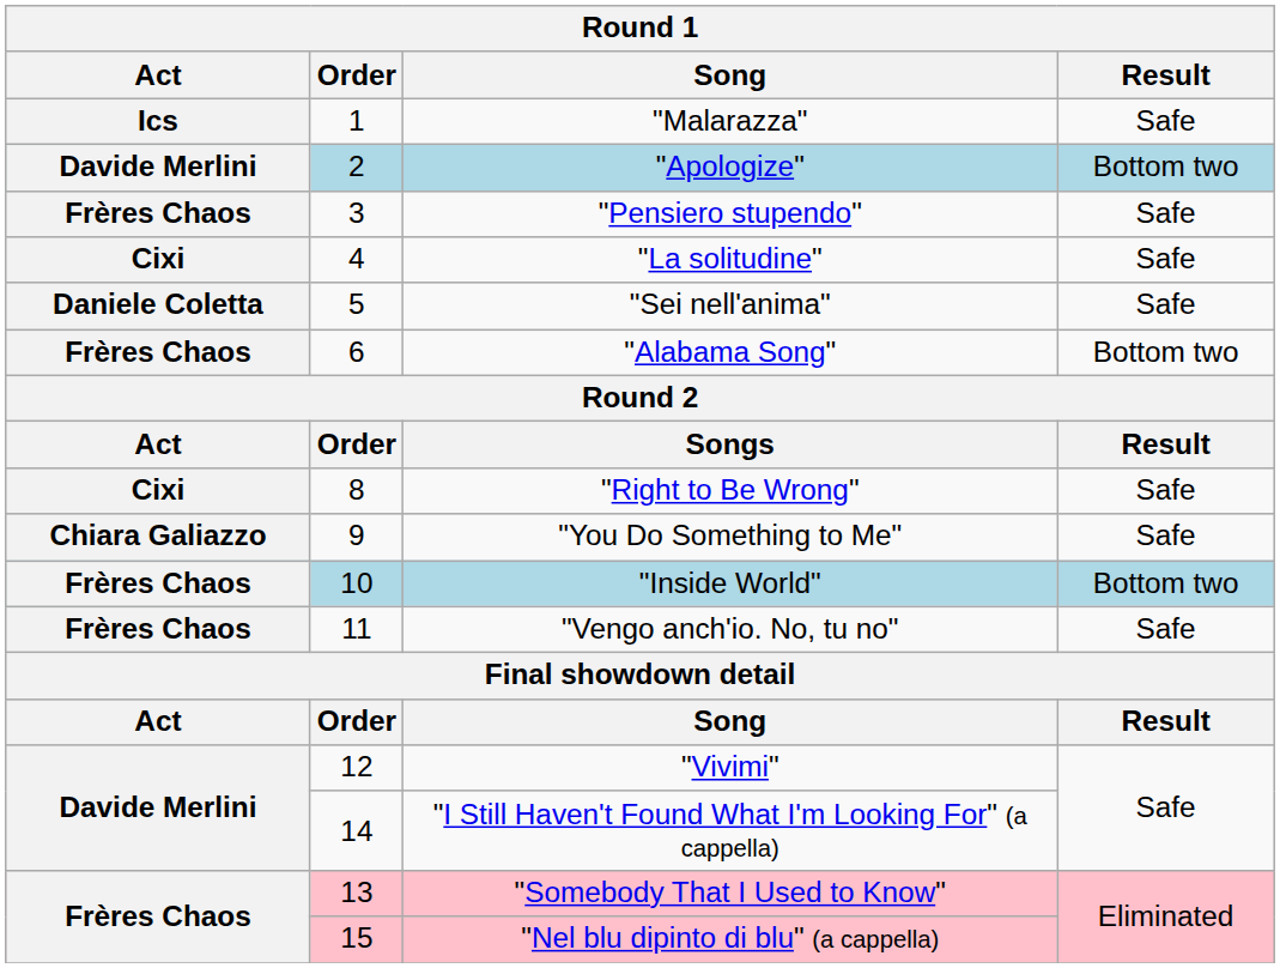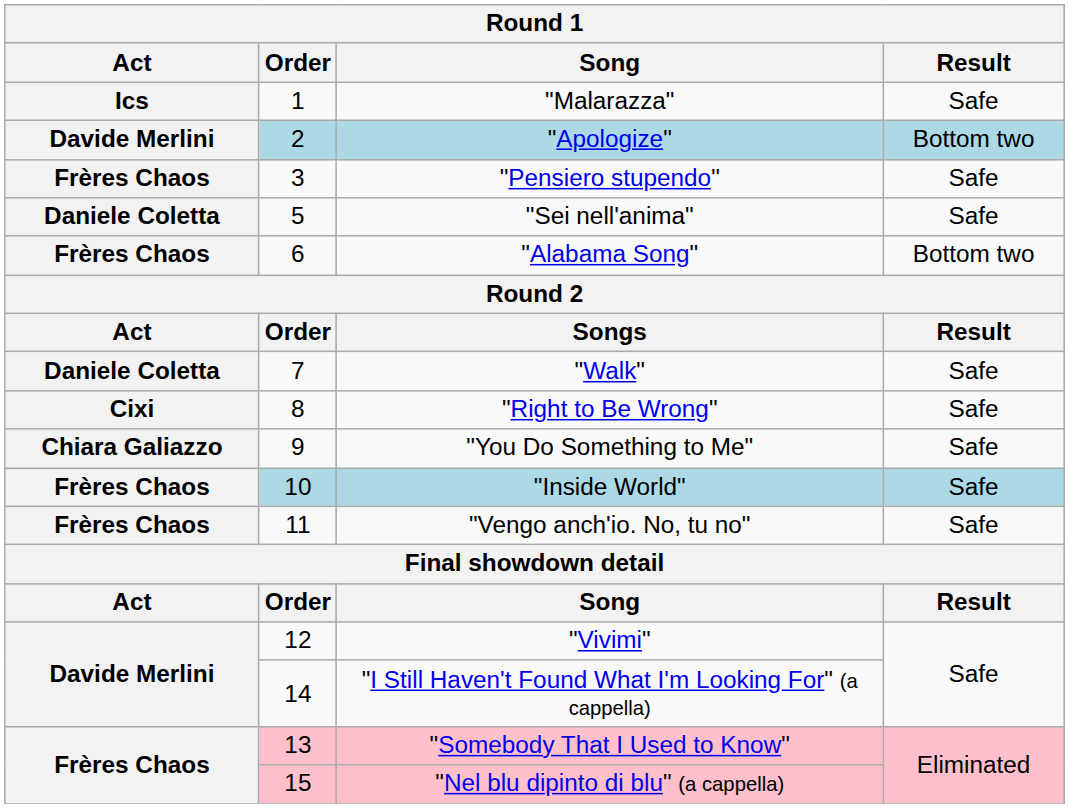 <table class="wikitable plainrowheaders" style="text-align:center;">
 <tr>
 <th colspan="4">Round 1</th>
 </tr>
 <tr>
 <th scope="col" style="width:10em;">Act</th>
 <th scope="col">Order</th>
 <th scope="col" style="width:22em;">Song</th>
 <th scope="col" style="width:7em;">Result</th>
 </tr>
 <tr>
 <th scope="row">Ics</th>
 <td>1</td>
 <td>"Malarazza"</td>
 <td>Safe</td>
 </tr>
 <tr style="background:lightblue;">
 <th scope="row">Davide Merlini</th>
 <td>2</td>
 <td>"<a href='#'>Apologize</a>"</td>
 <td>Bottom two</td>
 </tr>
 <tr>
 <th scope="row">Frères Chaos</th>
 <td>3</td>
 <td>"<a href='#'>Pensiero stupendo</a>"</td>
 <td>Safe</td>
 </tr>
 <tr>
-<th scope="row">Cixi</th>
-<td>4</td>
-<td>"<a href='#'>La solitudine</a>"</td>
-<td>Safe</td>
-</tr>
-<tr>
 <th scope="row">Daniele Coletta</th>
 <td>5</td>
 <td>"Sei nell'anima"</td>
 <td>Safe</td>
 </tr>
 <tr>
 <th scope="row">Frères Chaos</th>
 <td>6</td>
 <td>"<a href='#'>Alabama Song</a>"</td>
 <td>Bottom two</td>
 </tr>
 <tr>
 <th colspan="4">Round 2</th>
 </tr>
 <tr>
 <th scope="col" style="width:10em;">Act</th>
 <th scope="col">Order</th>
 <th scope="col" style="width:22em;">Songs</th>
 <th scope="col" style="width:7em;">Result</th>
 </tr>
 <tr>
+<th scope="row">Daniele Coletta</th>
+<td>7</td>
+<td>"<a href='#'>Walk</a>"</td>
+<td>Safe</td>
+</tr>
+<tr>
 <th scope="row">Cixi</th>
 <td>8</td>
 <td>"<a href='#'>Right to Be Wrong</a>"</td>
 <td>Safe</td>
 </tr>
 <tr>
 <th scope="row">Chiara Galiazzo</th>
 <td>9</td>
 <td>"You Do Something to Me"</td>
 <td>Safe</td>
 </tr>
 <tr style="background:lightblue;">
 <th scope="row">Frères Chaos</th>
 <td>10</td>
 <td>"Inside World"</td>
-<td>Bottom two</td>
+<td>Safe</td>
 </tr>
 <tr>
 <th scope="row">Frères Chaos</th>
 <td>11</td>
 <td>"Vengo anch'io. No, tu no"</td>
 <td>Safe</td>
 </tr>
 <tr>
 <th colspan="4">Final showdown detail</th>
 </tr>
 <tr>
 <th scope="col" style="width:10em;">Act</th>
 <th scope="col">Order</th>
 <th scope="col" style="width:22em;">Song</th>
 <th scope="col" style="width:7em;">Result</th>
 </tr>
 <tr>
 <th scope="row" rowspan="2">Davide Merlini</th>
 <td>12</td>
 <td>"<a href='#'>Vivimi</a>"</td>
 <td rowspan="2">Safe</td>
 </tr>
 <tr>
 <td>14</td>
 <td>"<a href='#'>I Still Haven't Found What I'm Looking For</a>" <small>(a cappella)</small></td>
 </tr>
 <tr style="background:pink;">
 <th scope="row" rowspan="2">Frères Chaos</th>
 <td>13</td>
 <td>"<a href='#'>Somebody That I Used to Know</a>"</td>
 <td rowspan="2">Eliminated</td>
 </tr>
 <tr style="background:pink;">
 <td>15</td>
 <td>"<a href='#'>Nel blu dipinto di blu</a>" <small>(a cappella)</small></td>
 </tr>
 <tr>
 </tr>
 </table>
